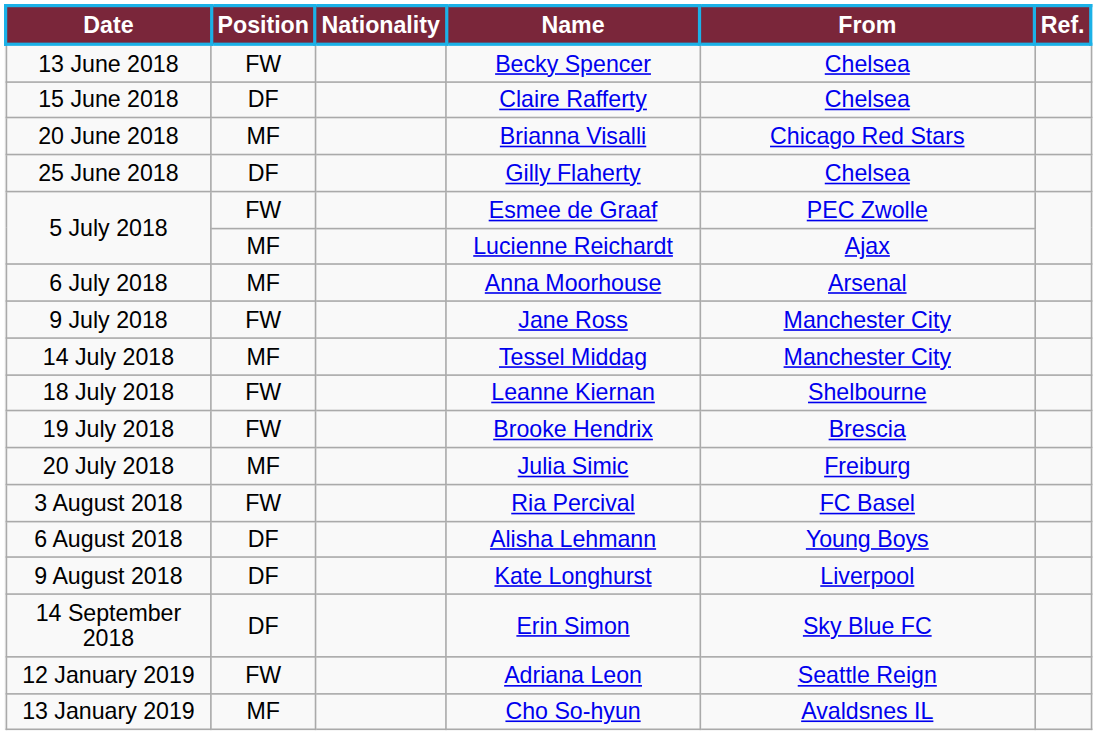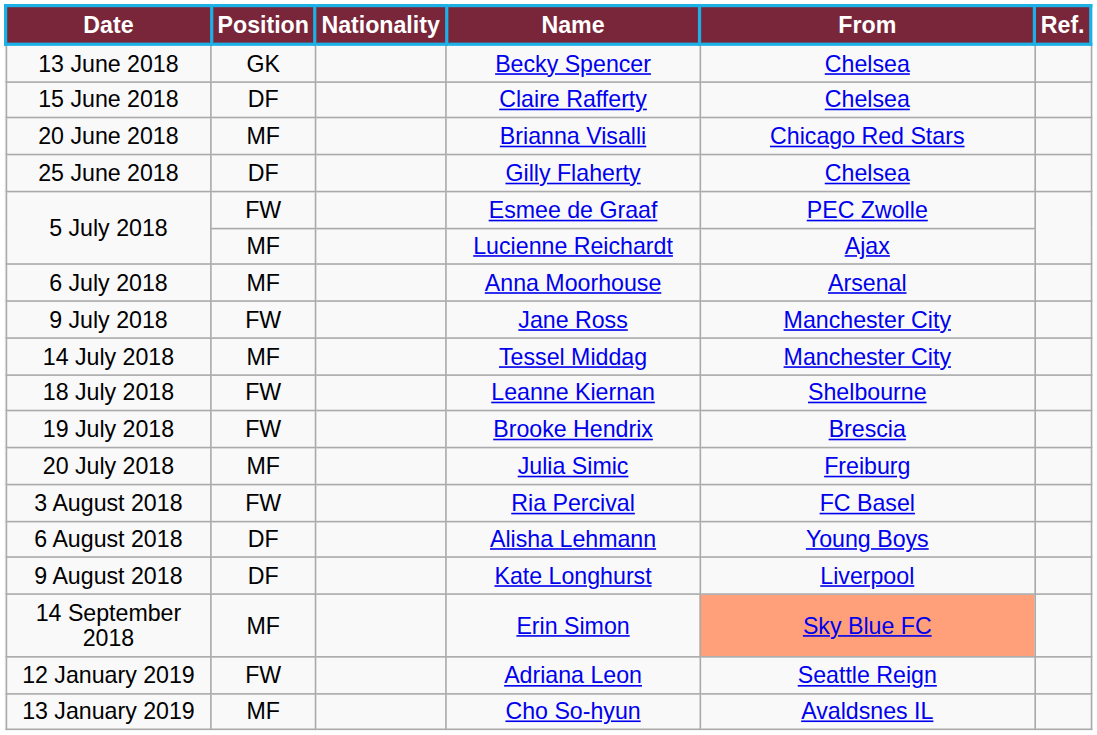 <table class="wikitable" style="text-align:center; font-size:90%; ">
 <tr>
 <th style="background:#7A263A;;color:white;border:2px solid #1BB1E7; width:120px;">Date</th>
 <th style="background:#7A263A;;color:white;border:2px solid #1BB1E7; width:50px;">Position</th>
 <th style="background:#7A263A;;color:white;border:2px solid #1BB1E7; width:50px;">Nationality</th>
 <th style="background:#7A263A;;color:white;border:2px solid #1BB1E7; width:150px;">Name</th>
 <th style="background:#7A263A;;color:white;border:2px solid #1BB1E7; width:200px;">From</th>
 <th style="background:#7A263A;;color:white;border:2px solid #1BB1E7; width:25px;">Ref.</th>
 </tr>
 <tr>
 <td>13 June 2018</td>
-<td>FW</td>
+<td>GK</td>
 <td></td>
 <td><a href='#'>Becky Spencer</a></td>
 <td> <a href='#'>Chelsea</a></td>
 <td></td>
 </tr>
 <tr>
 <td>15 June 2018</td>
 <td>DF</td>
 <td></td>
 <td><a href='#'>Claire Rafferty</a></td>
 <td> <a href='#'>Chelsea</a></td>
 <td></td>
 </tr>
 <tr>
 <td>20 June 2018</td>
 <td>MF</td>
 <td></td>
 <td><a href='#'>Brianna Visalli</a></td>
 <td> <a href='#'>Chicago Red Stars</a></td>
 <td></td>
 </tr>
 <tr>
 <td>25 June 2018</td>
 <td>DF</td>
 <td></td>
 <td><a href='#'>Gilly Flaherty</a></td>
 <td> <a href='#'>Chelsea</a></td>
 <td></td>
 </tr>
 <tr>
 <td rowspan="2">5 July 2018</td>
 <td>FW</td>
 <td></td>
 <td><a href='#'>Esmee de Graaf</a></td>
 <td> <a href='#'>PEC Zwolle</a></td>
 <td rowspan="2"></td>
 </tr>
 <tr>
 <td>MF</td>
 <td></td>
 <td><a href='#'>Lucienne Reichardt</a></td>
 <td> <a href='#'>Ajax</a></td>
 </tr>
 <tr>
 <td>6 July 2018</td>
 <td>MF</td>
 <td></td>
 <td><a href='#'>Anna Moorhouse</a></td>
 <td> <a href='#'>Arsenal</a></td>
 <td></td>
 </tr>
 <tr>
 <td>9 July 2018</td>
 <td>FW</td>
 <td></td>
 <td><a href='#'>Jane Ross</a></td>
 <td> <a href='#'>Manchester City</a></td>
 <td></td>
 </tr>
 <tr>
 <td>14 July 2018</td>
 <td>MF</td>
 <td></td>
 <td><a href='#'>Tessel Middag</a></td>
 <td> <a href='#'>Manchester City</a></td>
 <td></td>
 </tr>
 <tr>
 <td>18 July 2018</td>
 <td>FW</td>
 <td></td>
 <td><a href='#'>Leanne Kiernan</a></td>
 <td> <a href='#'>Shelbourne</a></td>
 <td></td>
 </tr>
 <tr>
 <td>19 July 2018</td>
 <td>FW</td>
 <td></td>
 <td><a href='#'>Brooke Hendrix</a></td>
 <td> <a href='#'>Brescia</a></td>
 <td></td>
 </tr>
 <tr>
 <td>20 July 2018</td>
 <td>MF</td>
 <td></td>
 <td><a href='#'>Julia Simic</a></td>
 <td> <a href='#'>Freiburg</a></td>
 <td></td>
 </tr>
 <tr>
 <td>3 August 2018</td>
 <td>FW</td>
 <td></td>
 <td><a href='#'>Ria Percival</a></td>
 <td> <a href='#'>FC Basel</a></td>
 <td></td>
 </tr>
 <tr>
 <td>6 August 2018</td>
 <td>DF</td>
 <td></td>
 <td><a href='#'>Alisha Lehmann</a></td>
 <td> <a href='#'>Young Boys</a></td>
 <td></td>
 </tr>
 <tr>
 <td>9 August 2018</td>
 <td>DF</td>
 <td></td>
 <td><a href='#'>Kate Longhurst</a></td>
 <td> <a href='#'>Liverpool</a></td>
 <td></td>
 </tr>
 <tr>
 <td>14 September 2018</td>
-<td>DF</td>
+<td>MF</td>
 <td></td>
 <td><a href='#'>Erin Simon</a></td>
-<td> <a href='#'>Sky Blue FC</a></td>
+<td style="background: lightsalmon;"> <a href='#'>Sky Blue FC</a></td>
 <td></td>
 </tr>
 <tr>
 <td>12 January 2019</td>
 <td>FW</td>
 <td></td>
 <td><a href='#'>Adriana Leon</a></td>
 <td> <a href='#'>Seattle Reign</a></td>
 <td></td>
 </tr>
 <tr>
 <td>13 January 2019</td>
 <td>MF</td>
 <td></td>
 <td><a href='#'>Cho So-hyun</a></td>
 <td> <a href='#'>Avaldsnes IL</a></td>
 <td></td>
 </tr>
 </table>
